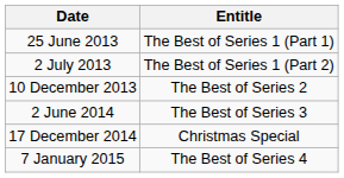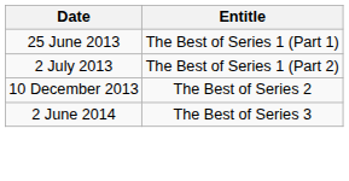 <table class="wikitable" style="text-align:center;">
 <tr>
 <th>Date</th>
 <th>Entitle</th>
 </tr>
 <tr>
 <td>25 June 2013</td>
 <td>The Best of Series 1 (Part 1)</td>
 </tr>
 <tr>
 <td>2 July 2013</td>
 <td>The Best of Series 1 (Part 2)</td>
 </tr>
 <tr>
 <td>10 December 2013</td>
 <td>The Best of Series 2</td>
 </tr>
 <tr>
 <td>2 June 2014</td>
 <td>The Best of Series 3</td>
 </tr>
-<tr>
-<td>17 December 2014</td>
-<td>Christmas Special</td>
-</tr>
-<tr>
-<td>7 January 2015</td>
-<td>The Best of Series 4</td>
-</tr>
 </table>
